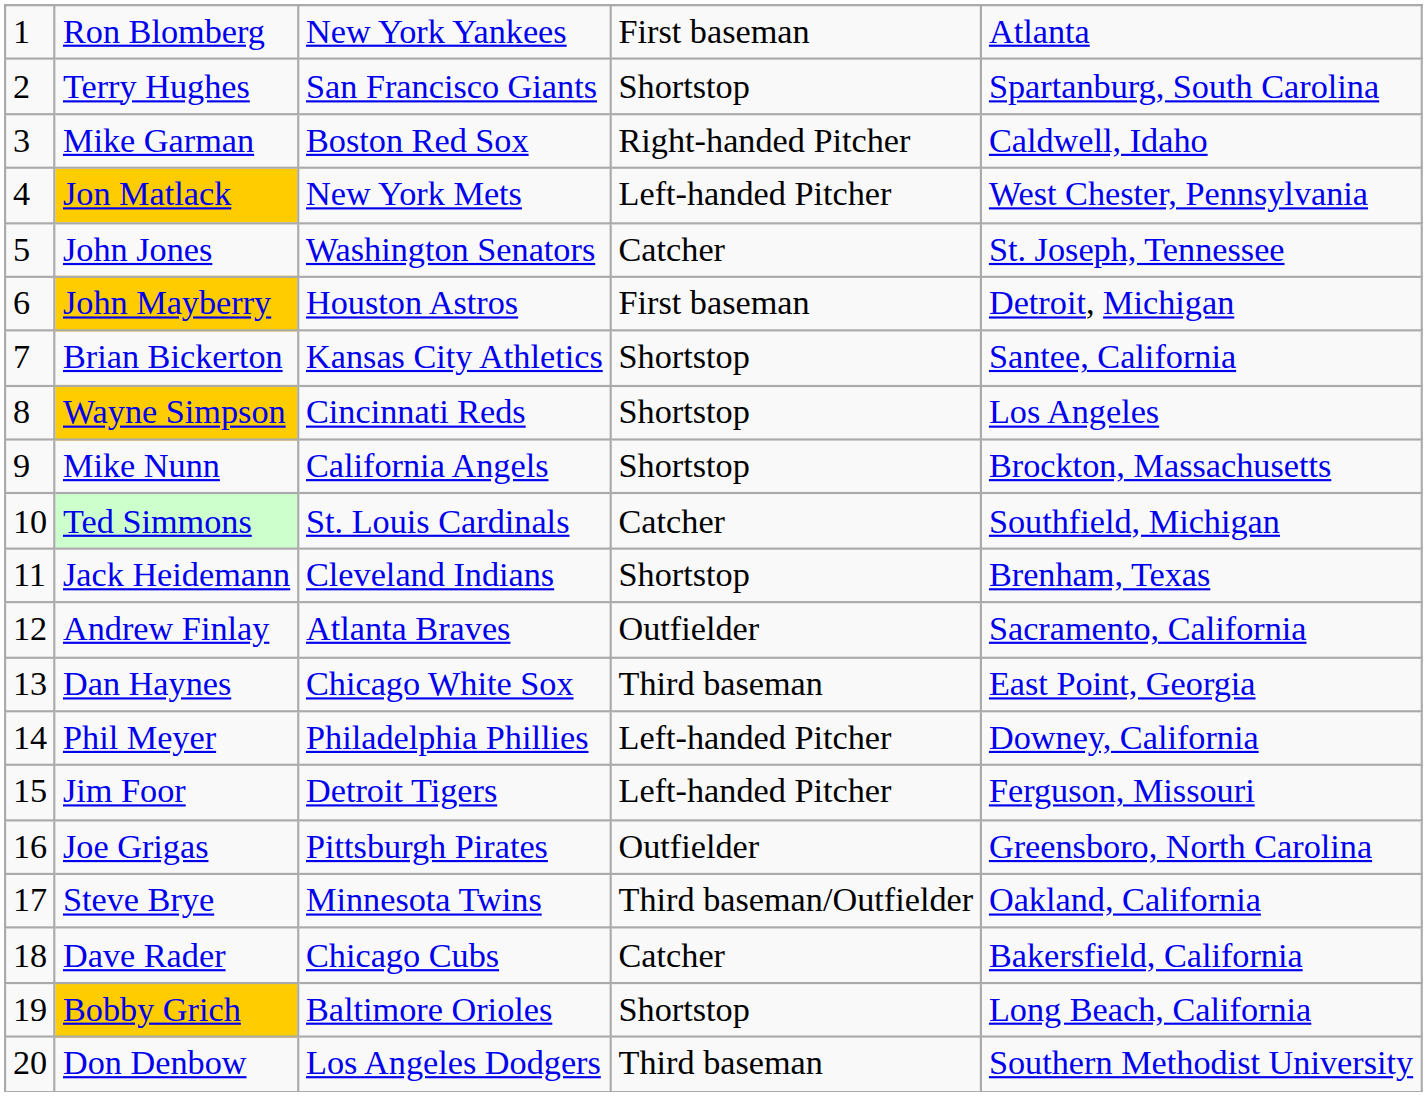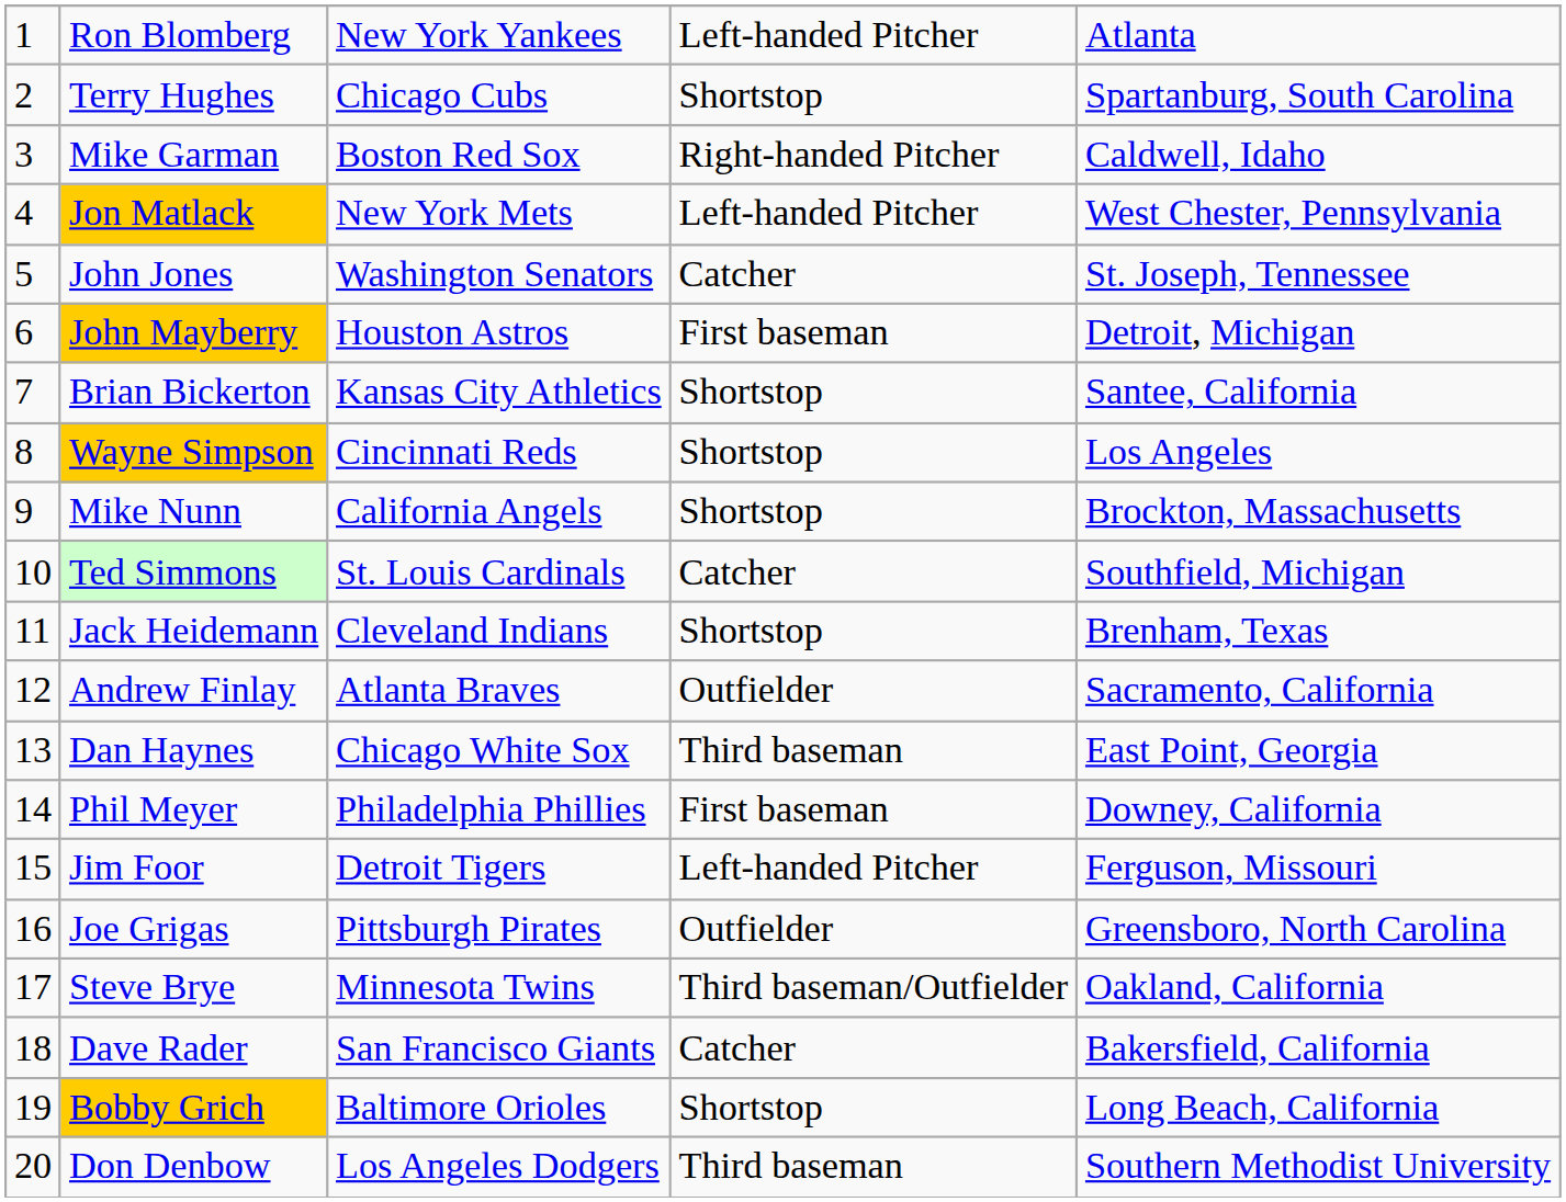 <table class="wikitable">
 <tr>
 </tr>
 <tr>
 <td>1</td>
 <td><a href='#'>Ron Blomberg</a></td>
 <td><a href='#'>New York Yankees</a></td>
-<td>First baseman</td>
+<td>Left-handed Pitcher</td>
 <td><a href='#'>Atlanta</a></td>
 </tr>
 <tr>
 <td>2</td>
 <td><a href='#'>Terry Hughes</a></td>
-<td><a href='#'>San Francisco Giants</a></td>
+<td><a href='#'>Chicago Cubs</a></td>
 <td>Shortstop</td>
 <td><a href='#'>Spartanburg, South Carolina</a></td>
 </tr>
 <tr>
 <td>3</td>
 <td><a href='#'>Mike Garman</a></td>
 <td><a href='#'>Boston Red Sox</a></td>
 <td>Right-handed Pitcher</td>
 <td><a href='#'>Caldwell, Idaho</a></td>
 </tr>
 <tr>
 <td>4</td>
 <td bgcolor="#FFCC00"><a href='#'>Jon Matlack</a></td>
 <td><a href='#'>New York Mets</a></td>
 <td>Left-handed Pitcher</td>
 <td><a href='#'>West Chester, Pennsylvania</a></td>
 </tr>
 <tr>
 <td>5</td>
 <td><a href='#'>John Jones</a></td>
 <td><a href='#'>Washington Senators</a></td>
 <td>Catcher</td>
 <td><a href='#'>St. Joseph, Tennessee</a></td>
 </tr>
 <tr>
 <td>6</td>
 <td bgcolor="#FFCC00"><a href='#'>John Mayberry</a></td>
 <td><a href='#'>Houston Astros</a></td>
 <td>First baseman</td>
 <td><a href='#'>Detroit</a>, <a href='#'>Michigan</a></td>
 </tr>
 <tr>
 <td>7</td>
 <td><a href='#'>Brian Bickerton</a></td>
 <td><a href='#'>Kansas City Athletics</a></td>
 <td>Shortstop</td>
 <td><a href='#'>Santee, California</a></td>
 </tr>
 <tr>
 <td>8</td>
 <td bgcolor="#FFCC00"><a href='#'>Wayne Simpson</a></td>
 <td><a href='#'>Cincinnati Reds</a></td>
 <td>Shortstop</td>
 <td><a href='#'>Los Angeles</a></td>
 </tr>
 <tr>
 <td>9</td>
 <td><a href='#'>Mike Nunn</a></td>
 <td><a href='#'>California Angels</a></td>
 <td>Shortstop</td>
 <td><a href='#'>Brockton, Massachusetts</a></td>
 </tr>
 <tr>
 <td>10</td>
 <td bgcolor="#CCFFCC"><a href='#'>Ted Simmons</a></td>
 <td><a href='#'>St. Louis Cardinals</a></td>
 <td>Catcher</td>
 <td><a href='#'>Southfield, Michigan</a></td>
 </tr>
 <tr>
 <td>11</td>
 <td><a href='#'>Jack Heidemann</a></td>
 <td><a href='#'>Cleveland Indians</a></td>
 <td>Shortstop</td>
 <td><a href='#'>Brenham, Texas</a></td>
 </tr>
 <tr>
 <td>12</td>
 <td><a href='#'>Andrew Finlay</a></td>
 <td><a href='#'>Atlanta Braves</a></td>
 <td>Outfielder</td>
 <td><a href='#'>Sacramento, California</a></td>
 </tr>
 <tr>
 <td>13</td>
 <td><a href='#'>Dan Haynes</a></td>
 <td><a href='#'>Chicago White Sox</a></td>
 <td>Third baseman</td>
 <td><a href='#'>East Point, Georgia</a></td>
 </tr>
 <tr>
 <td>14</td>
 <td><a href='#'>Phil Meyer</a></td>
 <td><a href='#'>Philadelphia Phillies</a></td>
-<td>Left-handed Pitcher</td>
+<td>First baseman</td>
 <td><a href='#'>Downey, California</a></td>
 </tr>
 <tr>
 <td>15</td>
 <td><a href='#'>Jim Foor</a></td>
 <td><a href='#'>Detroit Tigers</a></td>
 <td>Left-handed Pitcher</td>
 <td><a href='#'>Ferguson, Missouri</a></td>
 </tr>
 <tr>
 <td>16</td>
 <td><a href='#'>Joe Grigas</a></td>
 <td><a href='#'>Pittsburgh Pirates</a></td>
 <td>Outfielder</td>
 <td><a href='#'>Greensboro, North Carolina</a></td>
 </tr>
 <tr>
 <td>17</td>
 <td><a href='#'>Steve Brye</a></td>
 <td><a href='#'>Minnesota Twins</a></td>
 <td>Third baseman/Outfielder</td>
 <td><a href='#'>Oakland, California</a></td>
 </tr>
 <tr>
 <td>18</td>
 <td><a href='#'>Dave Rader</a></td>
-<td><a href='#'>Chicago Cubs</a></td>
+<td><a href='#'>San Francisco Giants</a></td>
 <td>Catcher</td>
 <td><a href='#'>Bakersfield, California</a></td>
 </tr>
 <tr>
 <td>19</td>
 <td bgcolor="#FFCC00"><a href='#'>Bobby Grich</a></td>
 <td><a href='#'>Baltimore Orioles</a></td>
 <td>Shortstop</td>
 <td><a href='#'>Long Beach, California</a></td>
 </tr>
 <tr>
 <td>20</td>
 <td><a href='#'>Don Denbow</a></td>
 <td><a href='#'>Los Angeles Dodgers</a></td>
 <td>Third baseman</td>
 <td><a href='#'>Southern Methodist University</a></td>
 </tr>
 <tr>
 </tr>
 </table>
